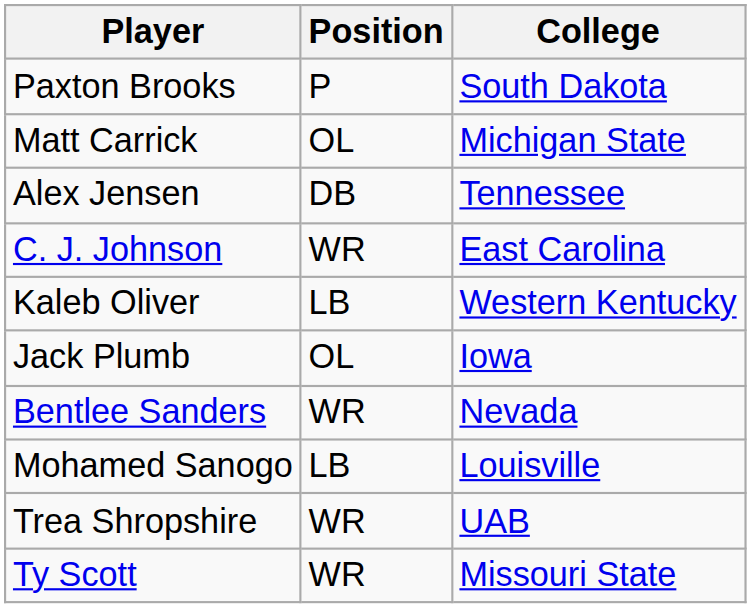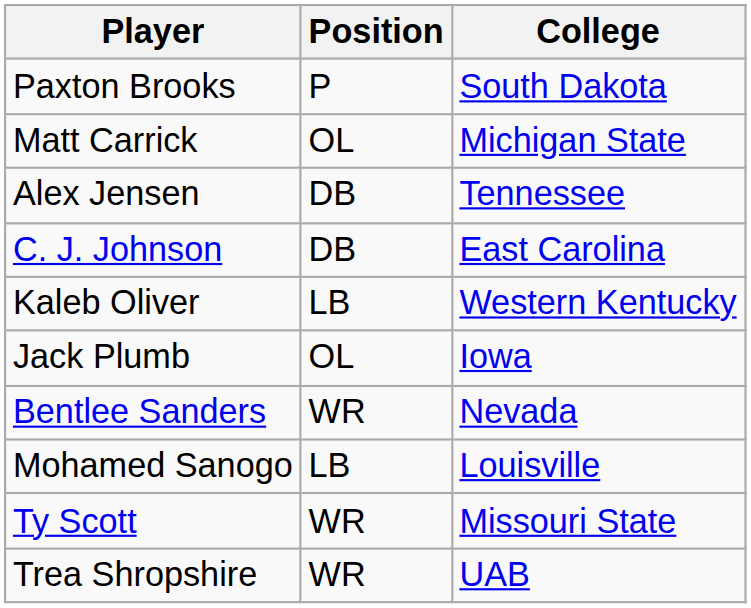 <table class="wikitable">
 <tr>
 <th>Player</th>
 <th>Position</th>
 <th>College</th>
 </tr>
 <tr>
 <td>Paxton Brooks</td>
 <td>P</td>
 <td><a href='#'>South Dakota</a></td>
 </tr>
 <tr>
 <td>Matt Carrick</td>
 <td>OL</td>
 <td><a href='#'>Michigan State</a></td>
 </tr>
 <tr>
 <td>Alex Jensen</td>
 <td>DB</td>
 <td><a href='#'>Tennessee</a></td>
 </tr>
 <tr>
 <td><a href='#'>C. J. Johnson</a></td>
-<td>WR</td>
+<td>DB</td>
 <td><a href='#'>East Carolina</a></td>
 </tr>
 <tr>
 <td>Kaleb Oliver</td>
 <td>LB</td>
 <td><a href='#'>Western Kentucky</a></td>
 </tr>
 <tr>
 <td>Jack Plumb</td>
 <td>OL</td>
 <td><a href='#'>Iowa</a></td>
 </tr>
 <tr>
 <td><a href='#'>Bentlee Sanders</a></td>
 <td>WR</td>
 <td><a href='#'>Nevada</a></td>
 </tr>
 <tr>
 <td>Mohamed Sanogo</td>
 <td>LB</td>
 <td><a href='#'>Louisville</a></td>
 </tr>
 <tr>
+<td><a href='#'>Ty Scott</a></td>
+<td>WR</td>
+<td><a href='#'>Missouri State</a></td>
+</tr>
+<tr>
 <td>Trea Shropshire</td>
 <td>WR</td>
 <td><a href='#'>UAB</a></td>
 </tr>
-<tr>
-<td><a href='#'>Ty Scott</a></td>
-<td>WR</td>
-<td><a href='#'>Missouri State</a></td>
-</tr>
 </table>
